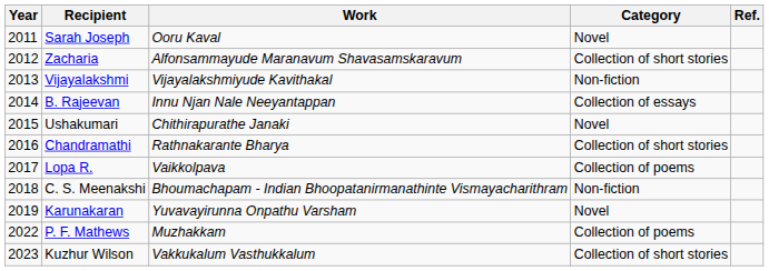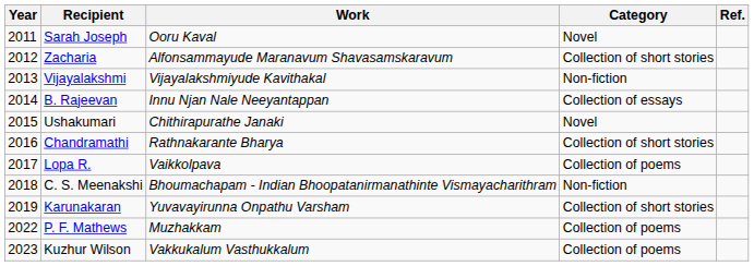 <table class="wikitable">
 <tr>
 <th>Year</th>
 <th>Recipient</th>
 <th>Work</th>
 <th>Category</th>
 <th>Ref.</th>
 </tr>
 <tr>
 <td>2011</td>
 <td><a href='#'>Sarah Joseph</a></td>
 <td><em>Ooru Kaval</em></td>
 <td>Novel</td>
 <td></td>
 </tr>
 <tr>
 <td>2012</td>
 <td><a href='#'>Zacharia</a></td>
 <td><em>Alfonsammayude Maranavum Shavasamskaravum</em></td>
 <td>Collection of short stories</td>
 <td></td>
 </tr>
 <tr>
 <td>2013</td>
 <td><a href='#'>Vijayalakshmi</a></td>
 <td><em>Vijayalakshmiyude Kavithakal</em></td>
 <td>Non-fiction</td>
 <td></td>
 </tr>
 <tr>
 <td>2014</td>
 <td><a href='#'>B. Rajeevan</a></td>
 <td><em>Innu Njan Nale Neeyantappan</em></td>
 <td>Collection of essays</td>
 <td></td>
 </tr>
 <tr>
 <td>2015</td>
 <td>Ushakumari</td>
 <td><em>Chithirapurathe Janaki</em></td>
 <td>Novel</td>
 <td></td>
 </tr>
 <tr>
 <td>2016</td>
 <td><a href='#'>Chandramathi</a></td>
 <td><em>Rathnakarante Bharya</em></td>
 <td>Collection of short stories</td>
 <td></td>
 </tr>
 <tr>
 <td>2017</td>
 <td><a href='#'>Lopa R.</a></td>
 <td><em>Vaikkolpava</em></td>
 <td>Collection of poems</td>
 <td></td>
 </tr>
 <tr>
 <td>2018</td>
 <td>C. S. Meenakshi</td>
 <td><em>Bhoumachapam - Indian Bhoopatanirmanathinte Vismayacharithram</em></td>
 <td>Non-fiction</td>
 <td></td>
 </tr>
 <tr>
 <td>2019</td>
 <td><a href='#'>Karunakaran</a></td>
 <td><em>Yuvavayirunna Onpathu Varsham</em></td>
-<td>Novel</td>
+<td>Collection of short stories</td>
 <td></td>
 </tr>
 <tr>
 <td>2022</td>
 <td><a href='#'>P. F. Mathews</a></td>
 <td><em>Muzhakkam</em></td>
 <td>Collection of poems</td>
 <td></td>
 </tr>
 <tr>
 <td>2023</td>
 <td>Kuzhur Wilson</td>
 <td><em>Vakkukalum Vasthukkalum</em></td>
-<td>Collection of short stories</td>
+<td>Collection of poems</td>
 <td></td>
 </tr>
 </table>
